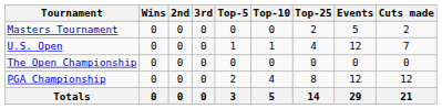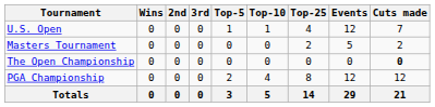 <table class=wikitable style=text-align:center>
 <tr>
 <th>Tournament</th>
 <th>Wins</th>
 <th>2nd</th>
 <th>3rd</th>
 <th>Top-5</th>
 <th>Top-10</th>
 <th>Top-25</th>
 <th>Events</th>
 <th>Cuts made</th>
 </tr>
 <tr>
+<td align=left><a href='#'>U.S. Open</a></td>
+<td>0</td>
+<td>0</td>
+<td>0</td>
+<td>1</td>
+<td>1</td>
+<td>4</td>
+<td>12</td>
+<td>7</td>
+</tr>
+<tr>
 <td align=left><a href='#'>Masters Tournament</a></td>
 <td>0</td>
 <td>0</td>
 <td>0</td>
 <td>0</td>
 <td>0</td>
 <td>2</td>
 <td>5</td>
 <td>2</td>
 </tr>
 <tr>
-<td align=left><a href='#'>U.S. Open</a></td>
-<td>0</td>
-<td>0</td>
-<td>0</td>
-<td>1</td>
-<td>1</td>
-<td>4</td>
-<td>12</td>
-<td>7</td>
-</tr>
-<tr>
 <td align=left><a href='#'>The Open Championship</a></td>
 <td>0</td>
 <td>0</td>
 <td>0</td>
 <td>0</td>
 <td>0</td>
 <td>0</td>
 <td>0</td>
-<td>0</td>
+<td><strong>0</strong></td>
 </tr>
 <tr>
 <td align=left><a href='#'>PGA Championship</a></td>
 <td>0</td>
 <td>0</td>
 <td>0</td>
 <td>2</td>
 <td>4</td>
 <td>8</td>
 <td>12</td>
 <td>12</td>
 </tr>
 <tr>
 <th>Totals</th>
 <th>0</th>
 <th>0</th>
 <th>0</th>
 <th>3</th>
 <th>5</th>
 <th>14</th>
 <th>29</th>
 <th>21</th>
 </tr>
 </table>
